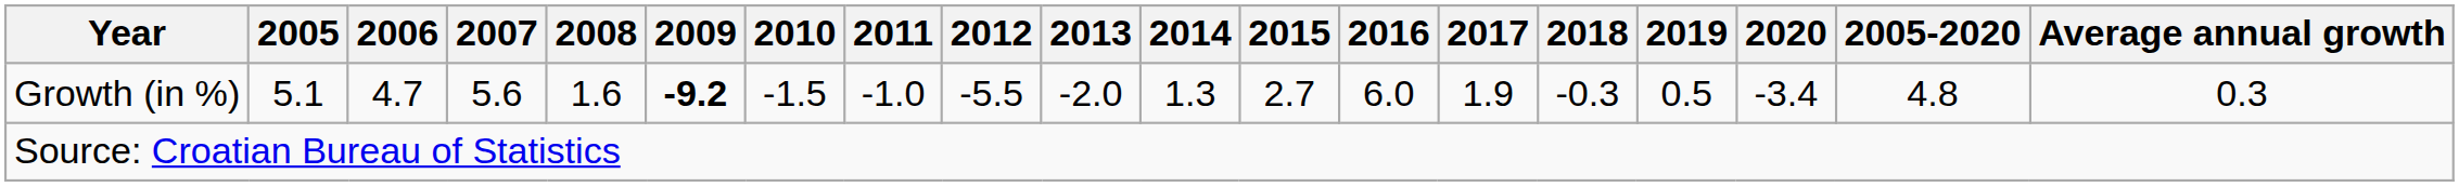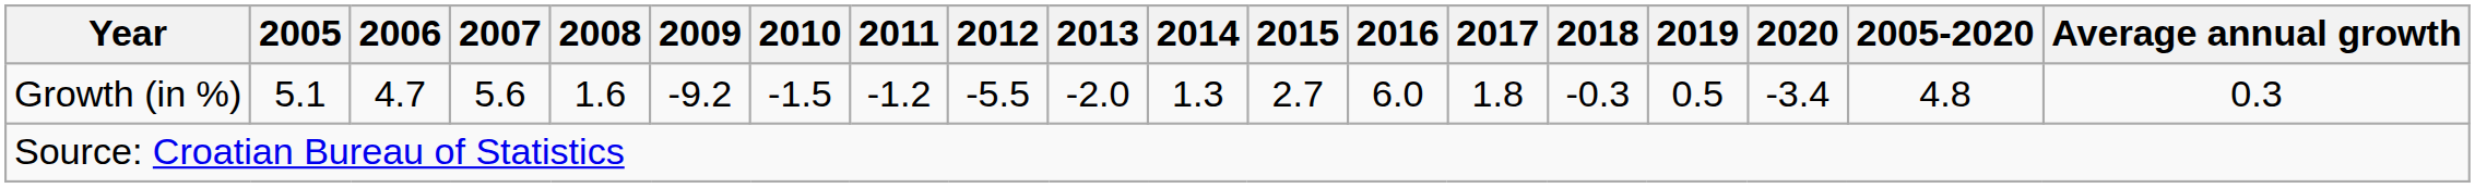 <table class="wikitable" style="text-align: center;">
 <tr>
 <th>Year</th>
 <th>2005</th>
 <th>2006</th>
 <th>2007</th>
 <th>2008</th>
 <th>2009</th>
 <th>2010</th>
 <th>2011</th>
 <th>2012</th>
 <th>2013</th>
 <th>2014</th>
 <th>2015</th>
 <th>2016</th>
 <th>2017</th>
 <th>2018</th>
 <th>2019</th>
 <th>2020</th>
 <th>2005-2020</th>
 <th>Average annual growth</th>
 </tr>
 <tr>
 <td>Growth (in %)</td>
 <td>5.1</td>
 <td>4.7</td>
 <td>5.6</td>
 <td>1.6</td>
-<td><strong>-9.2</strong></td>
+<td>-9.2</td>
 <td>-1.5</td>
-<td>-1.0</td>
+<td>-1.2</td>
 <td>-5.5</td>
 <td>-2.0</td>
 <td>1.3</td>
 <td>2.7</td>
 <td>6.0</td>
-<td>1.9</td>
+<td>1.8</td>
 <td>-0.3</td>
 <td>0.5</td>
 <td>-3.4</td>
 <td>4.8</td>
 <td>0.3</td>
 </tr>
 <tr>
 <td colspan=19 align="left">Source: <a href='#'>Croatian Bureau of Statistics</a></td>
 </tr>
 </table>
